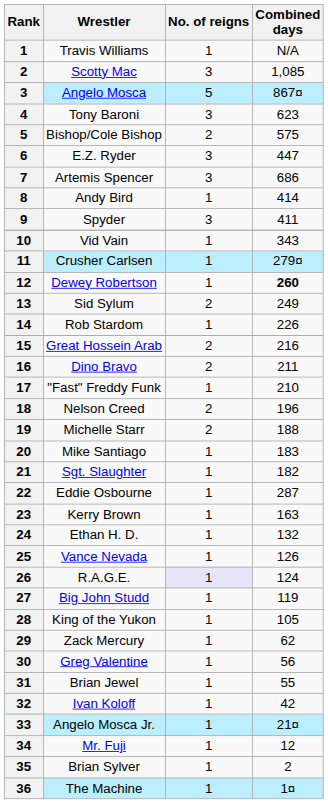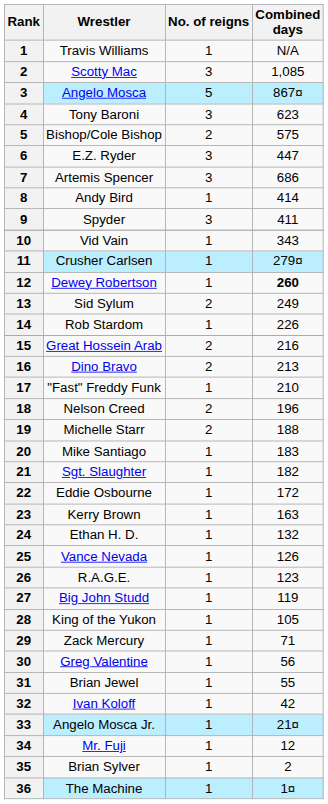 <table class="wikitable sortable" style="text-align: center">
 <tr>
 <th scope="col">Rank</th>
 <th scope="col">Wrestler</th>
 <th scope="col">No. of reigns</th>
 <th scope="col">Combined<br>days</th>
 </tr>
 <tr>
 <th>1</th>
 <td>Travis Williams</td>
 <td>1</td>
 <td>N/A</td>
 </tr>
 <tr>
 <th>2</th>
 <td><a href='#'>Scotty Mac</a></td>
 <td>3</td>
 <td>1,085</td>
 </tr>
 <tr style="background-color:#bbeeff">
 <th>3</th>
 <td><a href='#'>Angelo Mosca</a></td>
 <td>5</td>
 <td>867¤</td>
 </tr>
 <tr>
 <th>4</th>
 <td>Tony Baroni</td>
 <td>3</td>
 <td>623</td>
 </tr>
 <tr>
 <th>5</th>
 <td>Bishop/Cole Bishop</td>
 <td>2</td>
 <td>575</td>
 </tr>
 <tr>
 <th>6</th>
 <td>E.Z. Ryder</td>
 <td>3</td>
 <td>447</td>
 </tr>
 <tr>
 <th>7</th>
 <td>Artemis Spencer</td>
 <td>3</td>
 <td>686</td>
 </tr>
 <tr>
 <th>8</th>
 <td>Andy Bird</td>
 <td>1</td>
 <td>414</td>
 </tr>
 <tr>
 <th>9</th>
 <td>Spyder</td>
 <td>3</td>
 <td>411</td>
 </tr>
 <tr style="background: #ffdead;">
 </tr>
 <tr>
 <th>10</th>
 <td>Vid Vain</td>
 <td>1</td>
 <td>343</td>
 </tr>
 <tr style="background-color:#bbeeff">
 <th>11</th>
 <td>Crusher Carlsen</td>
 <td>1</td>
 <td>279¤</td>
 </tr>
 <tr>
 <th>12</th>
 <td><a href='#'>Dewey Robertson</a></td>
 <td>1</td>
 <td><strong>260</strong></td>
 </tr>
 <tr>
 <th>13</th>
 <td>Sid Sylum</td>
 <td>2</td>
 <td>249</td>
 </tr>
 <tr>
 <th>14</th>
 <td>Rob Stardom</td>
 <td>1</td>
 <td>226</td>
 </tr>
 <tr style="background-color:#ffe6bd">
 </tr>
 <tr>
 <th>15</th>
 <td><a href='#'>Great Hossein Arab</a></td>
 <td>2</td>
 <td>216</td>
 </tr>
 <tr>
 <th>16</th>
 <td><a href='#'>Dino Bravo</a></td>
 <td>2</td>
-<td>211</td>
+<td>213</td>
 </tr>
 <tr>
 <th>17</th>
 <td>"Fast" Freddy Funk</td>
 <td>1</td>
 <td>210</td>
 </tr>
 <tr>
 <th>18</th>
 <td>Nelson Creed</td>
 <td>2</td>
 <td>196</td>
 </tr>
 <tr>
 <th>19</th>
 <td>Michelle Starr</td>
 <td>2</td>
 <td>188</td>
 </tr>
 <tr>
 <th>20</th>
 <td>Mike Santiago</td>
 <td>1</td>
 <td>183</td>
 </tr>
 <tr>
 <th>21</th>
 <td><a href='#'>Sgt. Slaughter</a></td>
 <td>1</td>
 <td>182</td>
 </tr>
 <tr>
 <th>22</th>
 <td>Eddie Osbourne</td>
 <td>1</td>
-<td>287</td>
+<td>172</td>
 </tr>
 <tr>
 <th>23</th>
 <td>Kerry Brown</td>
 <td>1</td>
 <td>163</td>
 </tr>
 <tr>
 <th>24</th>
 <td>Ethan H. D.</td>
 <td>1</td>
 <td>132</td>
 </tr>
 <tr>
 <th>25</th>
 <td><a href='#'>Vance Nevada</a></td>
 <td>1</td>
 <td>126</td>
 </tr>
 <tr>
 <th>26</th>
 <td>R.A.G.E.</td>
-<td style="background: lavender;">1</td>
-<td>124</td>
+<td>1</td>
+<td>123</td>
 </tr>
 <tr>
 <th>27</th>
 <td><a href='#'>Big John Studd</a></td>
 <td>1</td>
 <td>119</td>
 </tr>
 <tr>
 <th>28</th>
 <td>King of the Yukon</td>
 <td>1</td>
 <td>105</td>
 </tr>
 <tr>
 <th>29</th>
 <td>Zack Mercury</td>
 <td>1</td>
-<td>62</td>
+<td>71</td>
 </tr>
 <tr>
 <th>30</th>
 <td><a href='#'>Greg Valentine</a></td>
 <td>1</td>
 <td>56</td>
 </tr>
 <tr>
 <th>31</th>
 <td>Brian Jewel</td>
 <td>1</td>
 <td>55</td>
 </tr>
 <tr>
 <th>32</th>
 <td><a href='#'>Ivan Koloff</a></td>
 <td>1</td>
 <td>42</td>
 </tr>
 <tr style="background-color:#bbeeff">
 <th>33</th>
 <td>Angelo Mosca Jr.</td>
 <td>1</td>
 <td>21¤</td>
 </tr>
 <tr>
 <th>34</th>
 <td><a href='#'>Mr. Fuji</a></td>
 <td>1</td>
 <td>12</td>
 </tr>
 <tr>
 <th>35</th>
 <td>Brian Sylver</td>
 <td>1</td>
 <td>2</td>
 </tr>
 <tr style="background-color:#bbeeff">
 <th>36</th>
 <td>The Machine</td>
 <td>1</td>
 <td>1¤</td>
 </tr>
 </table>
